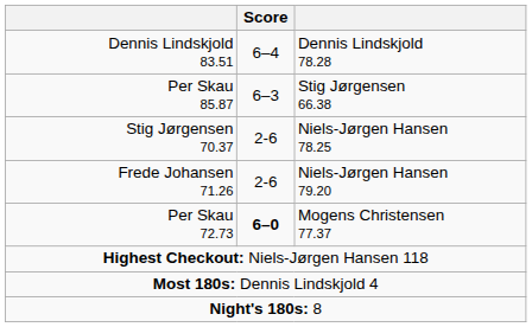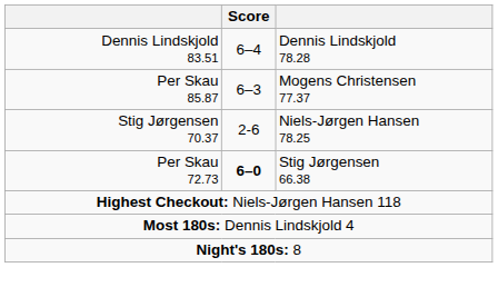 <table class=wikitable style="text-align:center">
 <tr>
 <th width=225></th>
 <th width=50>Score</th>
 <th width=225></th>
 </tr>
 <tr align=left>
 <td align=right>Dennis Lindskjold<br><small><span>83.51</span></small></td>
 <td align=center>6–4</td>
 <td>Dennis Lindskjold <br><small><span>78.28</span></small></td>
 </tr>
 <tr align=left>
 <td align=right>Per Skau <br><small><span>85.87</span></small></td>
 <td align=center>6–3</td>
-<td>Stig Jørgensen  <br><small><span>66.38</span></small></td>
+<td>Mogens Christensen <br><small><span>77.37</span></small></td>
 </tr>
 <tr align=left>
 <td align=right>Stig Jørgensen <br><small><span>70.37</span></small></td>
 <td align=center>2-6</td>
 <td>Niels-Jørgen Hansen<br><small><span>78.25</span></small></td>
 </tr>
 <tr align=left>
-<td align=right>Frede Johansen <br><small><span>71.26</span></small></td>
-<td align=center>2-6</td>
-<td>Niels-Jørgen Hansen<br><small><span>79.20</span></small></td>
-</tr>
-<tr align=left>
 <td align=right>Per Skau <br><small><span>72.73</span></small></td>
 <td align=center><strong>6–0</strong></td>
-<td>Mogens Christensen <br><small><span>77.37</span></small></td>
+<td>Stig Jørgensen  <br><small><span>66.38</span></small></td>
 </tr>
 <tr align=center>
 <td colspan="3"><strong>Highest Checkout:</strong> Niels-Jørgen Hansen 118</td>
 </tr>
 <tr align=center>
 <td colspan="3"><strong>Most 180s:</strong> Dennis Lindskjold 4</td>
 </tr>
 <tr align=center>
 <td colspan="3"><strong>Night's 180s:</strong> 8</td>
 </tr>
 </table>
